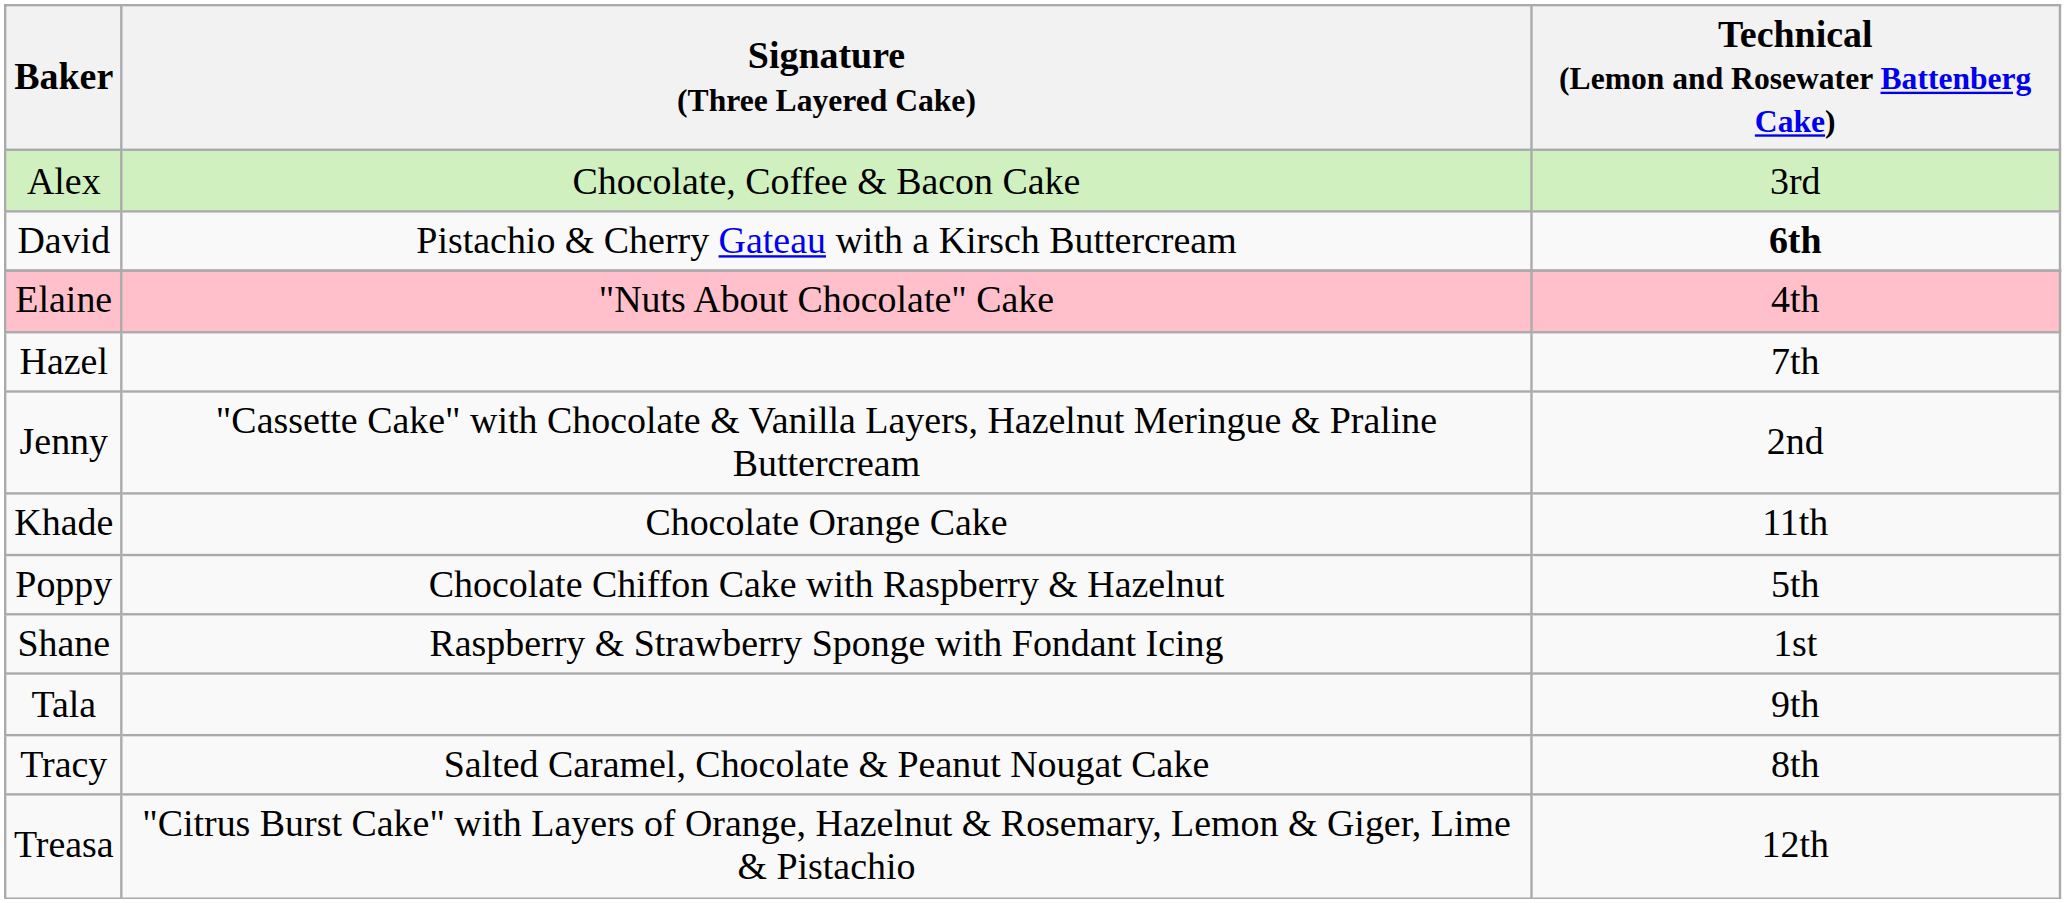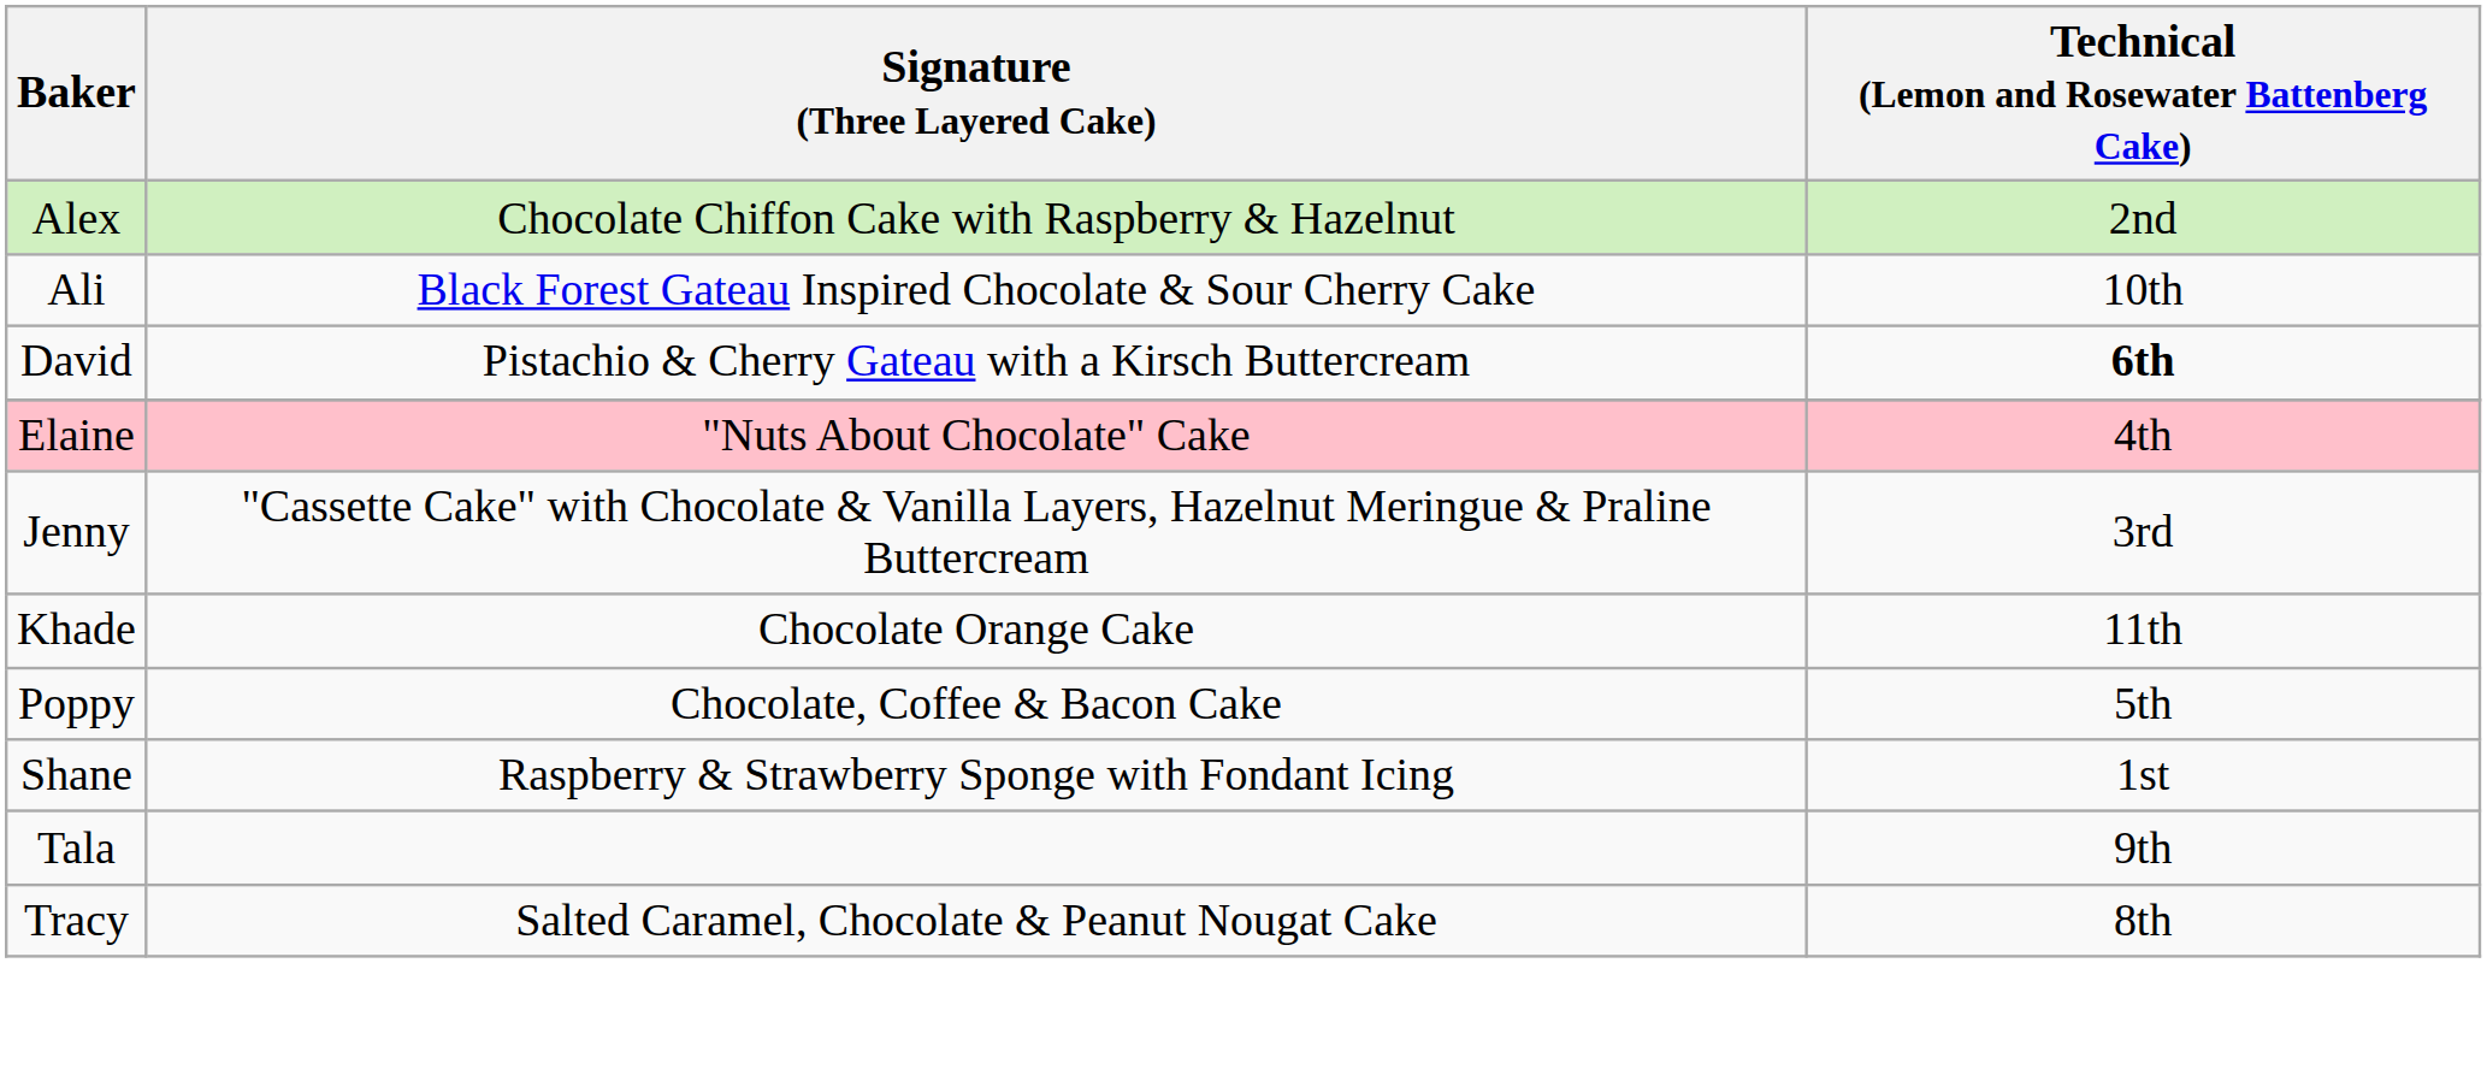 <table class="wikitable" style="text-align:center;">
 <tr>
 <th>Baker</th>
 <th>Signature<br><small>(Three Layered Cake)</small></th>
 <th>Technical<br><small>(Lemon and Rosewater <a href='#'>Battenberg Cake</a>)</small></th>
 </tr>
 <tr style="background:#d0f0c0">
 <td>Alex</td>
-<td>Chocolate, Coffee & Bacon Cake</td>
-<td>3rd</td>
+<td>Chocolate Chiffon Cake with Raspberry & Hazelnut</td>
+<td>2nd</td>
+</tr>
+<tr>
+<td>Ali</td>
+<td><a href='#'>Black Forest Gateau</a> Inspired Chocolate & Sour Cherry Cake</td>
+<td>10th</td>
 </tr>
 <tr>
 <td>David</td>
 <td>Pistachio & Cherry <a href='#'>Gateau</a> with a Kirsch Buttercream</td>
 <td><strong>6th</strong></td>
 </tr>
 <tr>
 </tr>
 <tr style="background:pink;">
 <td>Elaine</td>
 <td>"Nuts About Chocolate" Cake</td>
 <td>4th</td>
 </tr>
 <tr>
-<td>Hazel</td>
-<td></td>
-<td>7th</td>
-</tr>
-<tr>
 <td>Jenny</td>
 <td>"Cassette Cake" with Chocolate & Vanilla Layers, Hazelnut Meringue & Praline Buttercream</td>
-<td>2nd</td>
+<td>3rd</td>
 </tr>
 <tr>
 <td>Khade</td>
 <td>Chocolate Orange Cake</td>
 <td>11th</td>
 </tr>
 <tr>
 <td>Poppy</td>
-<td>Chocolate Chiffon Cake with Raspberry & Hazelnut</td>
+<td>Chocolate, Coffee & Bacon Cake</td>
 <td>5th</td>
 </tr>
 <tr>
 <td>Shane</td>
 <td>Raspberry & Strawberry Sponge with Fondant Icing</td>
 <td>1st</td>
 </tr>
 <tr>
 <td>Tala</td>
 <td></td>
 <td>9th</td>
 </tr>
 <tr>
 <td>Tracy</td>
 <td>Salted Caramel, Chocolate & Peanut Nougat Cake</td>
 <td>8th</td>
 </tr>
-<tr>
-<td>Treasa</td>
-<td>"Citrus Burst Cake" with Layers of Orange, Hazelnut & Rosemary, Lemon & Giger, Lime & Pistachio</td>
-<td>12th</td>
-</tr>
 </table>
